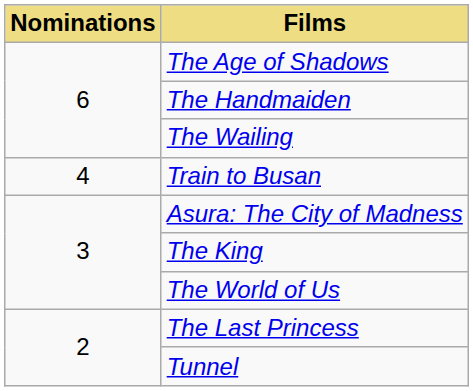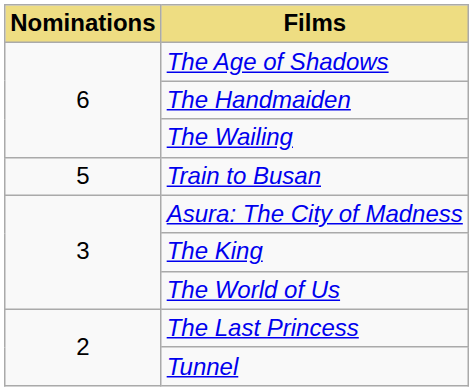 <table class="wikitable">
 <tr>
 <th style="background:#EEDD82; text-align:center">Nominations</th>
 <th style="background:#EEDD82; text-align:center">Films</th>
 </tr>
 <tr>
 <td rowspan="3" style="text-align:center">6</td>
 <td><em><a href='#'>The Age of Shadows</a></em></td>
 </tr>
 <tr>
 <td><em><a href='#'>The Handmaiden</a></em></td>
 </tr>
 <tr>
 <td><em><a href='#'>The Wailing</a></em></td>
 </tr>
 <tr>
-<td style="text-align:center">4</td>
+<td style="text-align:center">5</td>
 <td><em><a href='#'>Train to Busan</a></em></td>
 </tr>
 <tr>
 <td rowspan="3" style="text-align:center">3</td>
 <td><em><a href='#'>Asura: The City of Madness</a></em></td>
 </tr>
 <tr>
 <td><em><a href='#'>The King</a></em></td>
 </tr>
 <tr>
 <td><em><a href='#'>The World of Us</a></em></td>
 </tr>
 <tr>
 <td rowspan="2" style="text-align:center">2</td>
 <td><em><a href='#'>The Last Princess</a></em></td>
 </tr>
 <tr>
 <td><em><a href='#'>Tunnel</a></em></td>
 </tr>
 </table>
